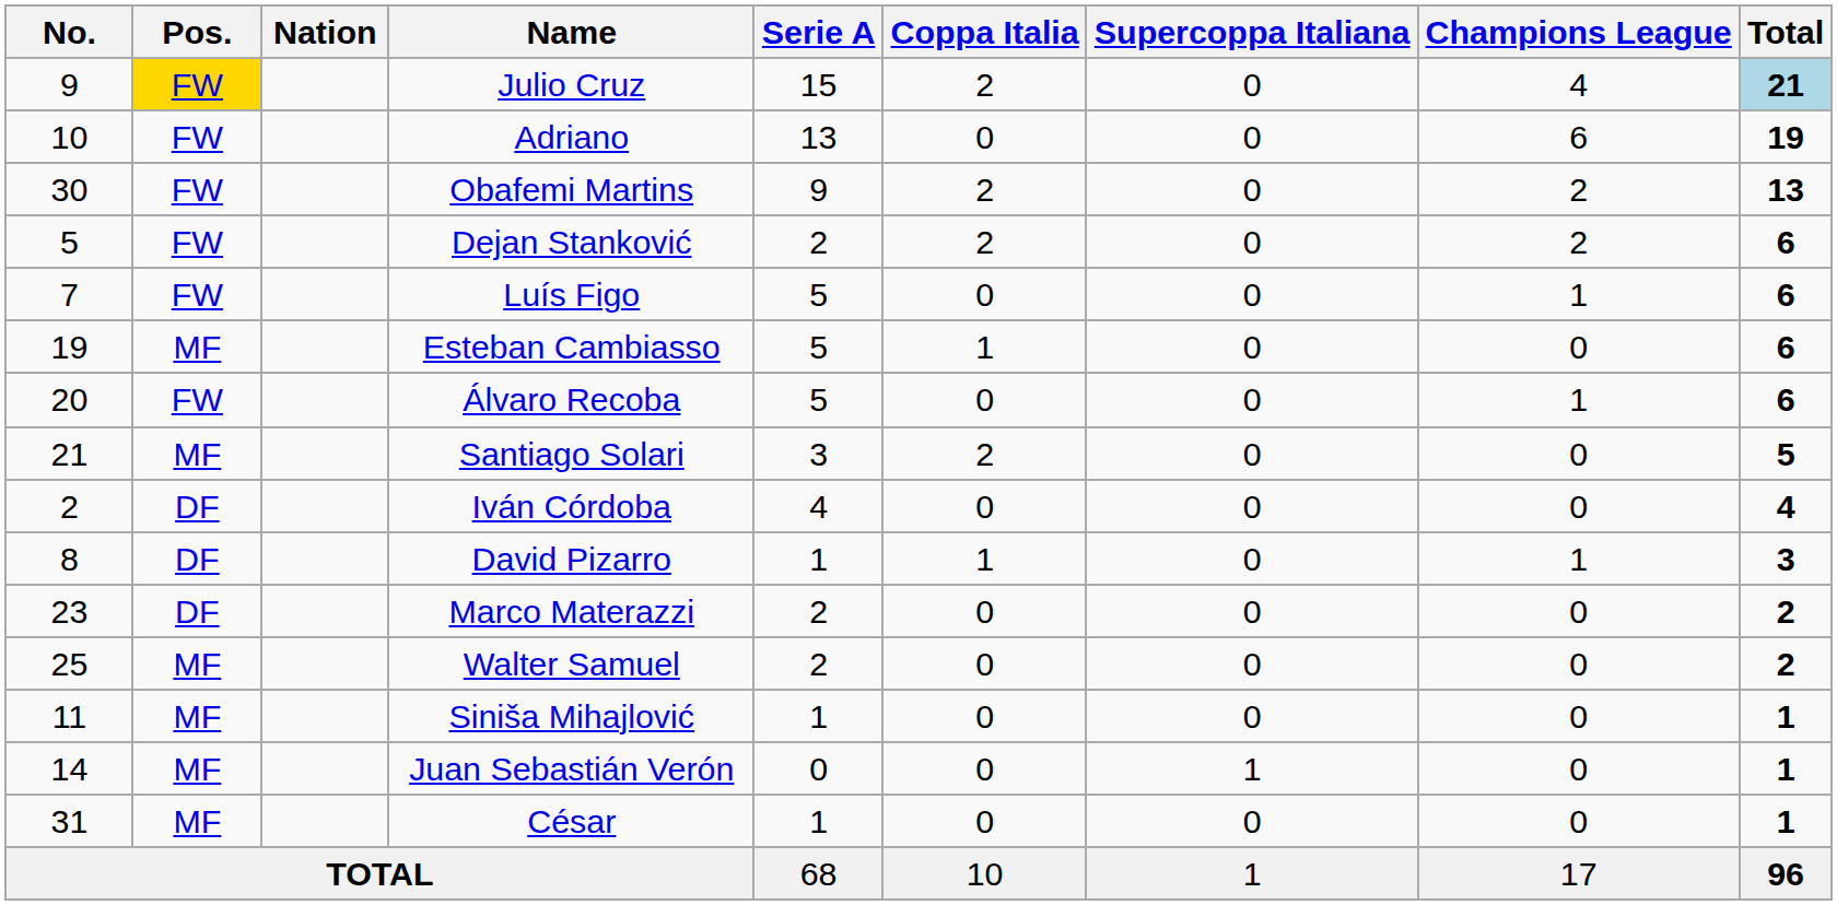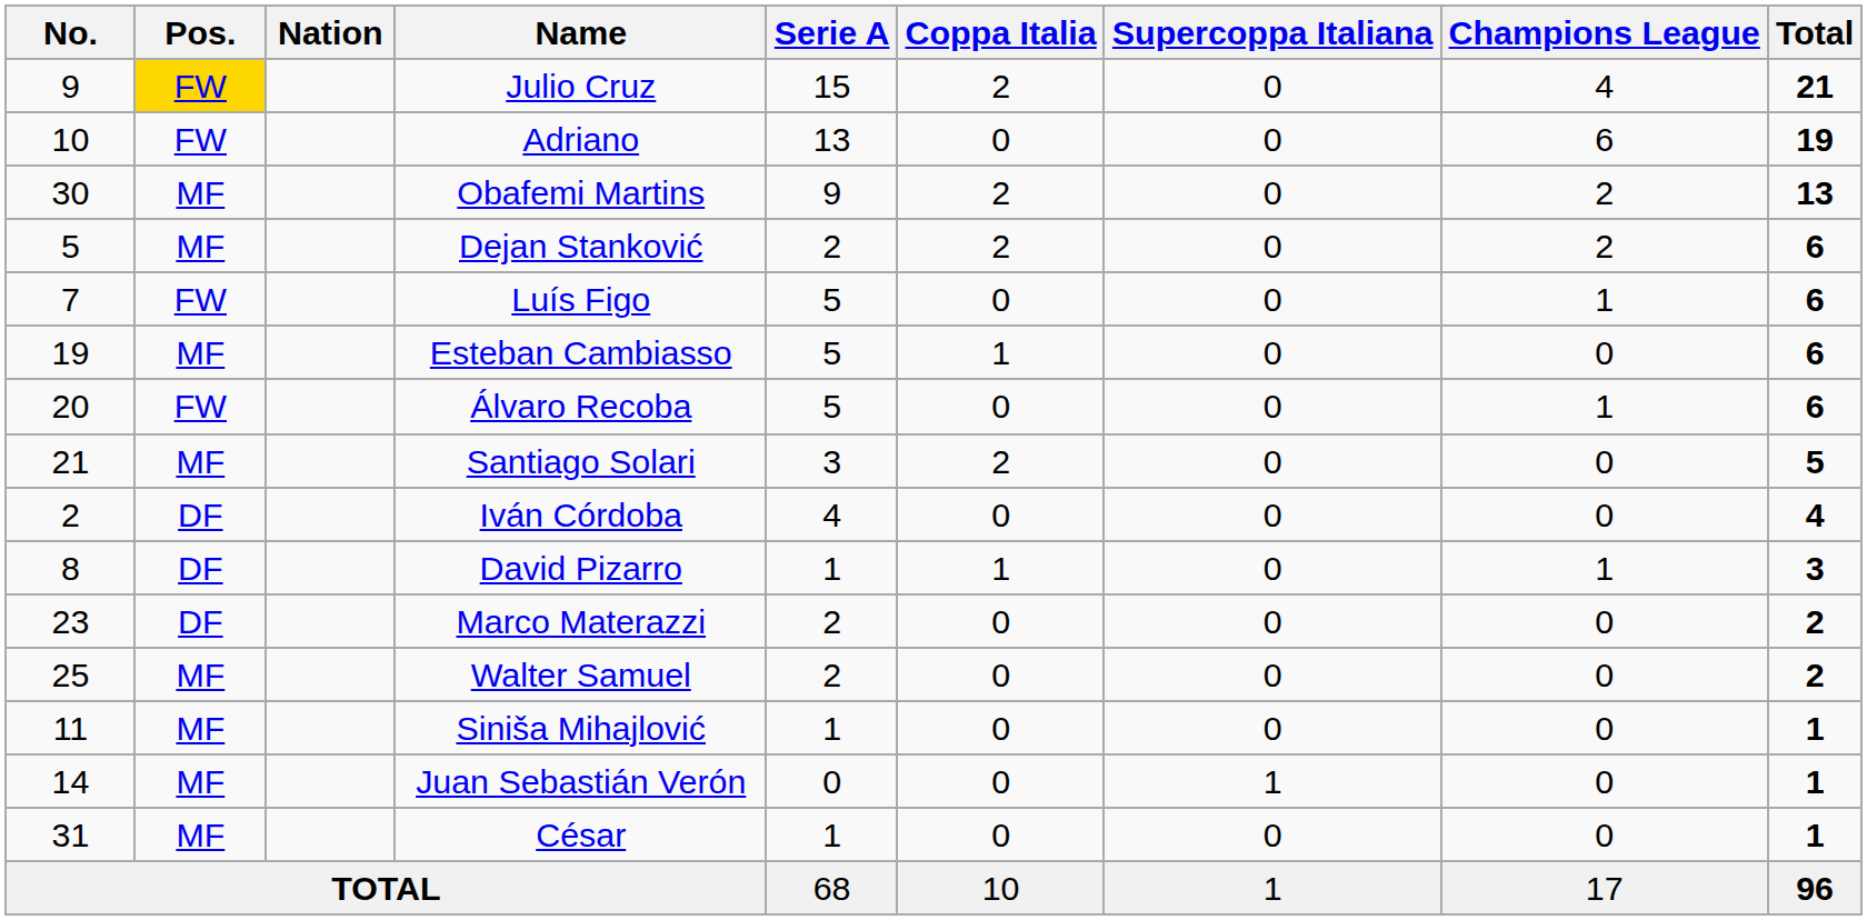 <table class="wikitable sortable" style="font-size: 95%; text-align: center;">
 <tr>
 <th width="7%"><strong>No.</strong></th>
 <th width="7%"><strong>Pos.</strong></th>
 <th width="7%"><strong>Nation</strong></th>
 <th width="20%"><strong>Name</strong></th>
 <th><a href='#'>Serie A</a></th>
 <th><a href='#'>Coppa Italia</a></th>
 <th><a href='#'>Supercoppa Italiana</a></th>
 <th><a href='#'>Champions League</a></th>
 <th>Total</th>
 </tr>
 <tr>
 <td>9</td>
 <td style="background: gold;"><a href='#'>FW</a></td>
 <td></td>
 <td><a href='#'>Julio Cruz</a></td>
 <td>15 </td>
 <td>2 </td>
 <td>0 </td>
 <td>4 </td>
-<td style="background: lightblue;"><strong>21</strong> </td>
+<td><strong>21</strong> </td>
 </tr>
 <tr>
 <td>10</td>
 <td><a href='#'>FW</a></td>
 <td></td>
 <td><a href='#'>Adriano</a></td>
 <td>13 </td>
 <td>0 </td>
 <td>0 </td>
 <td>6 </td>
 <td><strong>19</strong> </td>
 </tr>
 <tr>
 <td>30</td>
-<td><a href='#'>FW</a></td>
+<td><a href='#'>MF</a></td>
 <td></td>
 <td><a href='#'>Obafemi Martins</a></td>
 <td>9 </td>
 <td>2 </td>
 <td>0 </td>
 <td>2 </td>
 <td><strong>13</strong> </td>
 </tr>
 <tr>
 <td>5</td>
-<td><a href='#'>FW</a></td>
+<td><a href='#'>MF</a></td>
 <td></td>
 <td><a href='#'>Dejan Stanković</a></td>
 <td>2 </td>
 <td>2 </td>
 <td>0 </td>
 <td>2 </td>
 <td><strong>6</strong> </td>
 </tr>
 <tr>
 <td>7</td>
 <td><a href='#'>FW</a></td>
 <td></td>
 <td><a href='#'>Luís Figo</a></td>
 <td>5 </td>
 <td>0 </td>
 <td>0 </td>
 <td>1 </td>
 <td><strong>6</strong> </td>
 </tr>
 <tr>
 <td>19</td>
 <td><a href='#'>MF</a></td>
 <td></td>
 <td><a href='#'>Esteban Cambiasso</a></td>
 <td>5 </td>
 <td>1 </td>
 <td>0 </td>
 <td>0 </td>
 <td><strong>6</strong> </td>
 </tr>
 <tr>
 <td>20</td>
 <td><a href='#'>FW</a></td>
 <td></td>
 <td><a href='#'>Álvaro Recoba</a></td>
 <td>5 </td>
 <td>0 </td>
 <td>0 </td>
 <td>1 </td>
 <td><strong>6</strong> </td>
 </tr>
 <tr>
 <td>21</td>
 <td><a href='#'>MF</a></td>
 <td></td>
 <td><a href='#'>Santiago Solari</a></td>
 <td>3 </td>
 <td>2 </td>
 <td>0 </td>
 <td>0 </td>
 <td><strong>5</strong> </td>
 </tr>
 <tr>
 <td>2</td>
 <td><a href='#'>DF</a></td>
 <td></td>
 <td><a href='#'>Iván Córdoba</a></td>
 <td>4 </td>
 <td>0 </td>
 <td>0 </td>
 <td>0 </td>
 <td><strong>4</strong> </td>
 </tr>
 <tr>
 <td>8</td>
 <td><a href='#'>DF</a></td>
 <td></td>
 <td><a href='#'>David Pizarro</a></td>
 <td>1 </td>
 <td>1 </td>
 <td>0 </td>
 <td>1 </td>
 <td><strong>3</strong> </td>
 </tr>
 <tr>
 <td>23</td>
 <td><a href='#'>DF</a></td>
 <td></td>
 <td><a href='#'>Marco Materazzi</a></td>
 <td>2 </td>
 <td>0 </td>
 <td>0 </td>
 <td>0 </td>
 <td><strong>2</strong> </td>
 </tr>
 <tr>
 <td>25</td>
 <td><a href='#'>MF</a></td>
 <td></td>
 <td><a href='#'>Walter Samuel</a></td>
 <td>2 </td>
 <td>0 </td>
 <td>0 </td>
 <td>0 </td>
 <td><strong>2</strong> </td>
 </tr>
 <tr>
 <td>11</td>
 <td><a href='#'>MF</a></td>
 <td></td>
 <td><a href='#'>Siniša Mihajlović</a></td>
 <td>1 </td>
 <td>0 </td>
 <td>0 </td>
 <td>0 </td>
 <td><strong>1</strong> </td>
 </tr>
 <tr>
 <td>14</td>
 <td><a href='#'>MF</a></td>
 <td></td>
 <td><a href='#'>Juan Sebastián Verón</a></td>
 <td>0 </td>
 <td>0 </td>
 <td>1 </td>
 <td>0 </td>
 <td><strong>1</strong> </td>
 </tr>
 <tr>
 <td>31</td>
 <td><a href='#'>MF</a></td>
 <td></td>
 <td><a href='#'>César</a></td>
 <td>1 </td>
 <td>0 </td>
 <td>0 </td>
 <td>0 </td>
 <td><strong>1</strong> </td>
 </tr>
 <tr>
 </tr>
 <tr bgcolor="F1F1F1" >
 <td colspan=4><strong>TOTAL</strong></td>
 <td>68 </td>
 <td>10 </td>
 <td>1 </td>
 <td>17 </td>
 <td><strong>96</strong> </td>
 </tr>
 </table>
